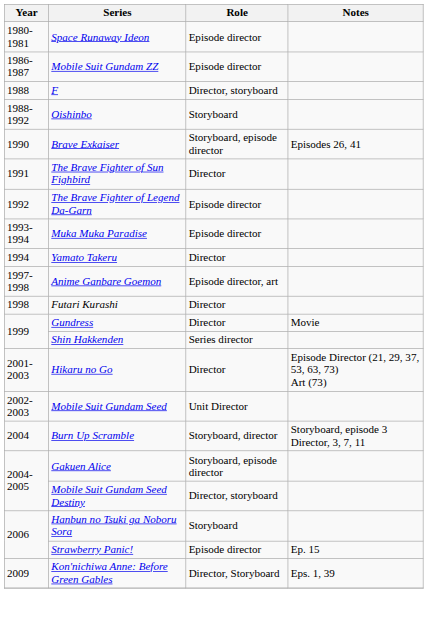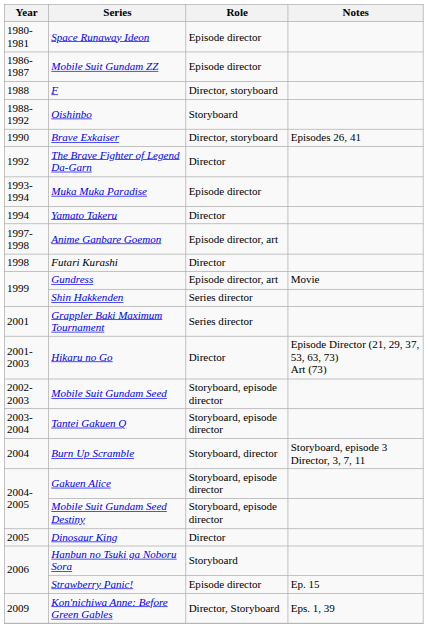 <table class="wikitable sortable" style=text-align:left>
 <tr>
 <th>Year</th>
 <th>Series</th>
 <th>Role</th>
 <th>Notes</th>
 </tr>
 <tr>
 <td>1980-1981</td>
 <td><em><a href='#'>Space Runaway Ideon</a></em></td>
 <td>Episode director</td>
 <td></td>
 </tr>
 <tr>
 <td>1986-1987</td>
 <td><em><a href='#'>Mobile Suit Gundam ZZ</a></em></td>
 <td>Episode director</td>
 <td></td>
 </tr>
 <tr>
 <td>1988</td>
 <td><em><a href='#'>F</a></em></td>
 <td>Director, storyboard</td>
 <td></td>
 </tr>
 <tr>
 <td>1988-1992</td>
 <td><em><a href='#'>Oishinbo</a></em></td>
 <td>Storyboard</td>
 <td></td>
 </tr>
 <tr>
 <td>1990</td>
 <td><em><a href='#'>Brave Exkaiser</a></em></td>
-<td>Storyboard, episode director</td>
+<td>Director, storyboard</td>
 <td>Episodes 26, 41</td>
-</tr>
-<tr>
-<td>1991</td>
-<td><em><a href='#'>The Brave Fighter of Sun Fighbird</a></em></td>
-<td>Director</td>
-<td></td>
 </tr>
 <tr>
 <td>1992</td>
 <td><em><a href='#'>The Brave Fighter of Legend Da-Garn</a></em></td>
-<td>Episode director</td>
+<td>Director</td>
 <td></td>
 </tr>
 <tr>
 <td>1993-1994</td>
 <td><em><a href='#'>Muka Muka Paradise</a></em></td>
 <td>Episode director</td>
 <td></td>
 </tr>
 <tr>
 <td>1994</td>
 <td><em><a href='#'>Yamato Takeru</a></em></td>
 <td>Director</td>
 <td></td>
 </tr>
 <tr>
 <td>1997-1998</td>
 <td><em><a href='#'>Anime Ganbare Goemon</a></em></td>
 <td>Episode director, art</td>
 <td></td>
 </tr>
 <tr>
 <td>1998</td>
 <td><em>Futari Kurashi</em></td>
 <td>Director</td>
 <td></td>
 </tr>
 <tr>
 <td rowspan="2">1999</td>
 <td><em><a href='#'>Gundress</a></em></td>
-<td>Director</td>
+<td>Episode director, art</td>
 <td>Movie</td>
 </tr>
 <tr>
 <td><em><a href='#'>Shin Hakkenden</a></em></td>
+<td>Series director</td>
+<td></td>
+</tr>
+<tr>
+<td>2001</td>
+<td><em><a href='#'>Grappler Baki Maximum Tournament</a></em></td>
 <td>Series director</td>
 <td></td>
 </tr>
 <tr>
 <td>2001-2003</td>
 <td><em><a href='#'>Hikaru no Go</a></em></td>
 <td>Director</td>
 <td>Episode Director (21, 29, 37, 53, 63, 73)<br>Art (73)</td>
 </tr>
 <tr>
 <td>2002-2003</td>
 <td><em><a href='#'>Mobile Suit Gundam Seed</a></em></td>
-<td>Unit Director</td>
+<td>Storyboard, episode director</td>
+<td></td>
+</tr>
+<tr>
+<td>2003-2004</td>
+<td><em><a href='#'>Tantei Gakuen Q</a></em></td>
+<td>Storyboard, episode director</td>
 <td></td>
 </tr>
 <tr>
 <td>2004</td>
 <td><em><a href='#'>Burn Up Scramble</a></em></td>
 <td>Storyboard, director</td>
 <td>Storyboard, episode 3<br>Director, 3, 7, 11</td>
 </tr>
 <tr>
 <td rowspan="2">2004-2005</td>
 <td><em><a href='#'>Gakuen Alice</a></em></td>
 <td>Storyboard, episode director</td>
 <td></td>
 </tr>
 <tr>
 <td><em><a href='#'>Mobile Suit Gundam Seed Destiny</a></em></td>
-<td>Director, storyboard</td>
+<td>Storyboard, episode director</td>
+<td></td>
+</tr>
+<tr>
+<td>2005</td>
+<td><em><a href='#'>Dinosaur King</a></em></td>
+<td>Director</td>
 <td></td>
 </tr>
 <tr>
 <td rowspan="2">2006</td>
 <td><em><a href='#'>Hanbun no Tsuki ga Noboru Sora</a></em></td>
 <td>Storyboard</td>
 <td></td>
 </tr>
 <tr>
 <td><em><a href='#'>Strawberry Panic!</a></em></td>
 <td>Episode director</td>
 <td>Ep. 15</td>
 </tr>
 <tr>
 <td>2009</td>
 <td><em><a href='#'>Kon'nichiwa Anne: Before Green Gables</a></em></td>
 <td>Director, Storyboard</td>
 <td>Eps. 1, 39</td>
 </tr>
 <tr>
 </tr>
 </table>
